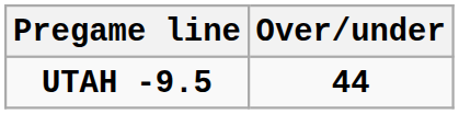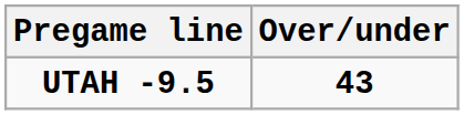 <table class="wikitable">
 <tr align="center">
 <th style=>Pregame line</th>
 <th style=>Over/under</th>
 </tr>
 <tr align="center">
 <td><strong>UTAH -9.5</strong></td>
-<td><strong>44</strong></td>
+<td><strong>43</strong></td>
 </tr>
 </table>
